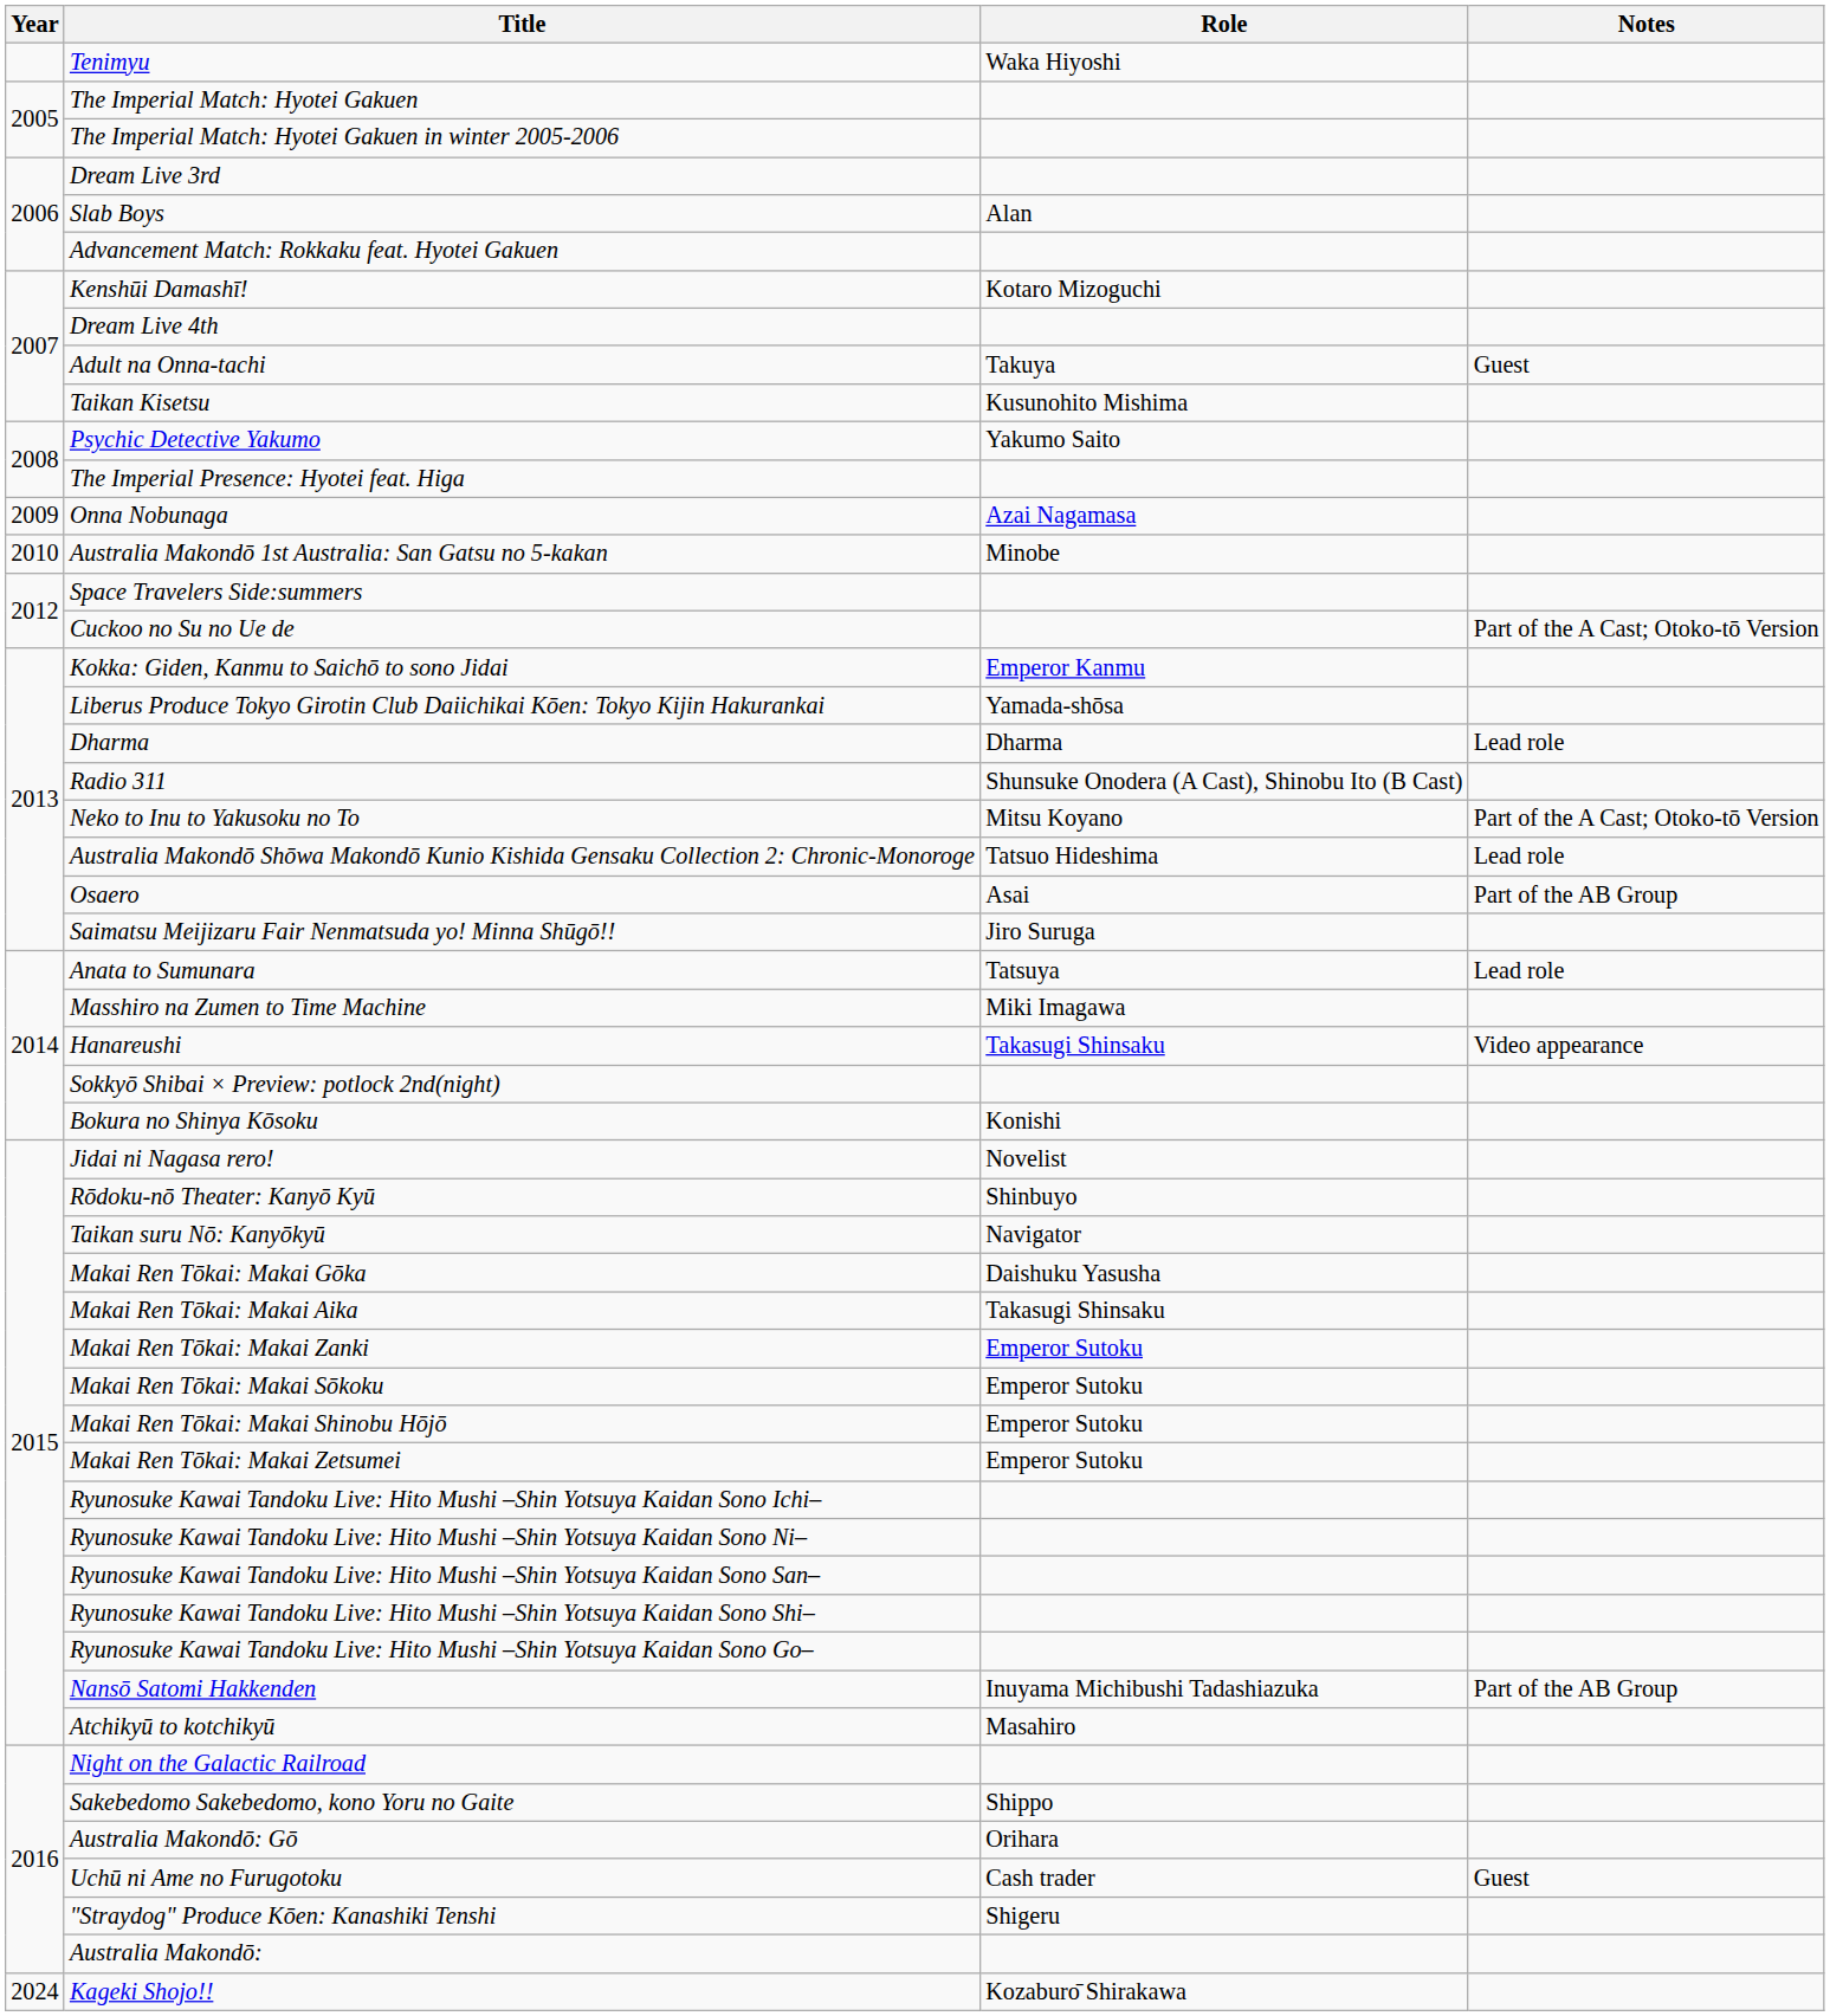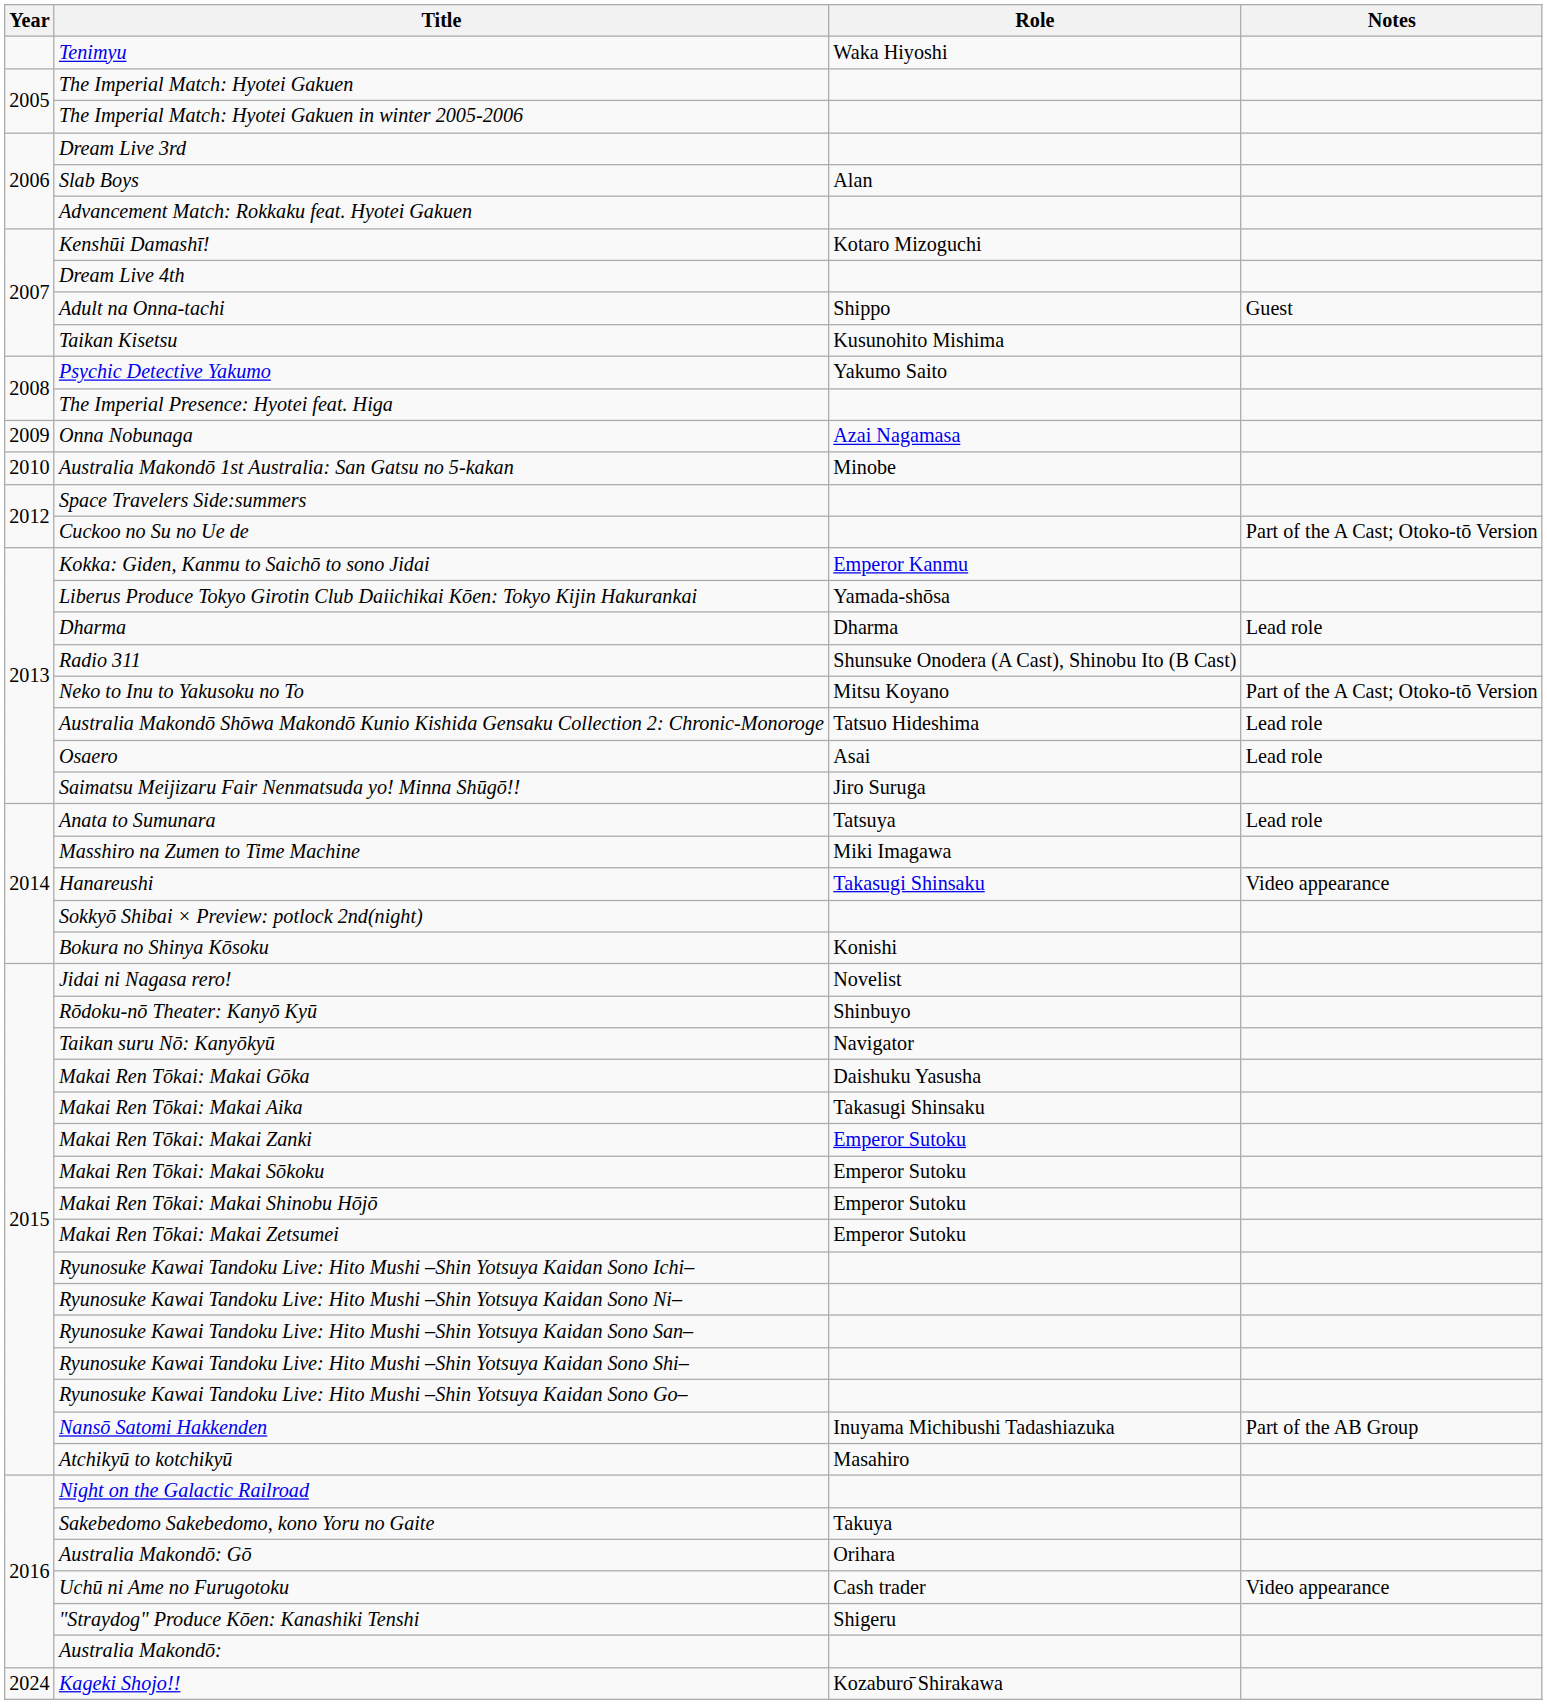 <table class="wikitable">
 <tr>
 <th>Year</th>
 <th>Title</th>
 <th>Role</th>
 <th>Notes</th>
 </tr>
 <tr>
 <td></td>
 <td><em><a href='#'>Tenimyu</a></em></td>
 <td>Waka Hiyoshi</td>
 <td></td>
 </tr>
 <tr>
 <td rowspan="2">2005</td>
 <td><em>The Imperial Match: Hyotei Gakuen</em></td>
 <td></td>
 <td></td>
 </tr>
 <tr>
 <td><em>The Imperial Match: Hyotei Gakuen in winter 2005-2006</em></td>
 <td></td>
 <td></td>
 </tr>
 <tr>
 <td rowspan="3">2006</td>
 <td><em>Dream Live 3rd</em></td>
 <td></td>
 <td></td>
 </tr>
 <tr>
 <td><em>Slab Boys</em></td>
 <td>Alan</td>
 <td></td>
 </tr>
 <tr>
 <td><em>Advancement Match: Rokkaku feat. Hyotei Gakuen</em></td>
 <td></td>
 <td></td>
 </tr>
 <tr>
 <td rowspan="4">2007</td>
 <td><em>Kenshūi Damashī!</em></td>
 <td>Kotaro Mizoguchi</td>
 <td></td>
 </tr>
 <tr>
 <td><em>Dream Live 4th</em></td>
 <td></td>
 <td></td>
 </tr>
 <tr>
 <td><em>Adult na Onna-tachi</em></td>
-<td>Takuya</td>
+<td>Shippo</td>
 <td>Guest</td>
 </tr>
 <tr>
 <td><em>Taikan Kisetsu</em></td>
 <td>Kusunohito Mishima</td>
 <td></td>
 </tr>
 <tr>
 <td rowspan="2">2008</td>
 <td><em><a href='#'>Psychic Detective Yakumo</a></em></td>
 <td>Yakumo Saito</td>
 <td></td>
 </tr>
 <tr>
 <td><em>The Imperial Presence: Hyotei feat. Higa</em></td>
 <td></td>
 <td></td>
 </tr>
 <tr>
 <td>2009</td>
 <td><em>Onna Nobunaga</em></td>
 <td><a href='#'>Azai Nagamasa</a></td>
 <td></td>
 </tr>
 <tr>
 <td>2010</td>
 <td><em>Australia Makondō 1st Australia: San Gatsu no 5-kakan</em></td>
 <td>Minobe</td>
 <td></td>
 </tr>
 <tr>
 <td rowspan="2">2012</td>
 <td><em>Space Travelers Side:summers</em></td>
 <td></td>
 <td></td>
 </tr>
 <tr>
 <td><em>Cuckoo no Su no Ue de</em></td>
 <td></td>
 <td>Part of the A Cast; Otoko-tō Version</td>
 </tr>
 <tr>
 <td rowspan="8">2013</td>
 <td><em>Kokka: Giden, Kanmu to Saichō to sono Jidai</em></td>
 <td><a href='#'>Emperor Kanmu</a></td>
 <td></td>
 </tr>
 <tr>
 <td><em>Liberus Produce Tokyo Girotin Club Daiichikai Kōen: Tokyo Kijin Hakurankai</em></td>
 <td>Yamada-shōsa</td>
 <td></td>
 </tr>
 <tr>
 <td><em>Dharma</em></td>
 <td>Dharma</td>
 <td>Lead role</td>
 </tr>
 <tr>
 <td><em>Radio 311</em></td>
 <td>Shunsuke Onodera (A Cast), Shinobu Ito (B Cast)</td>
 <td></td>
 </tr>
 <tr>
 <td><em>Neko to Inu to Yakusoku no To</em></td>
 <td>Mitsu Koyano</td>
 <td>Part of the A Cast; Otoko-tō Version</td>
 </tr>
 <tr>
 <td><em>Australia Makondō Shōwa Makondō Kunio Kishida Gensaku Collection 2: Chronic-Monoroge</em></td>
 <td>Tatsuo Hideshima</td>
 <td>Lead role</td>
 </tr>
 <tr>
 <td><em>Osaero</em></td>
 <td>Asai</td>
-<td>Part of the AB Group</td>
+<td>Lead role</td>
 </tr>
 <tr>
 <td><em>Saimatsu Meijizaru Fair Nenmatsuda yo! Minna Shūgō!!</em></td>
 <td>Jiro Suruga</td>
 <td></td>
 </tr>
 <tr>
 <td rowspan="5">2014</td>
 <td><em>Anata to Sumunara</em></td>
 <td>Tatsuya</td>
 <td>Lead role</td>
 </tr>
 <tr>
 <td><em>Masshiro na Zumen to Time Machine</em></td>
 <td>Miki Imagawa</td>
 <td></td>
 </tr>
 <tr>
 <td><em>Hanareushi</em></td>
 <td><a href='#'>Takasugi Shinsaku</a></td>
 <td>Video appearance</td>
 </tr>
 <tr>
 <td><em>Sokkyō Shibai × Preview: potlock 2nd(night)</em></td>
 <td></td>
 <td></td>
 </tr>
 <tr>
 <td><em>Bokura no Shinya Kōsoku</em></td>
 <td>Konishi</td>
 <td></td>
 </tr>
 <tr>
 <td rowspan="16">2015</td>
 <td><em>Jidai ni Nagasa rero!</em></td>
 <td>Novelist</td>
 <td></td>
 </tr>
 <tr>
 <td><em>Rōdoku-nō Theater: Kanyō Kyū</em></td>
 <td>Shinbuyo</td>
 <td></td>
 </tr>
 <tr>
 <td><em>Taikan suru Nō: Kanyōkyū</em></td>
 <td>Navigator</td>
 <td></td>
 </tr>
 <tr>
 <td><em>Makai Ren Tōkai: Makai Gōka</em></td>
 <td>Daishuku Yasusha</td>
 <td></td>
 </tr>
 <tr>
 <td><em>Makai Ren Tōkai: Makai Aika</em></td>
 <td>Takasugi Shinsaku</td>
 <td></td>
 </tr>
 <tr>
 <td><em>Makai Ren Tōkai: Makai Zanki</em></td>
 <td><a href='#'>Emperor Sutoku</a></td>
 <td></td>
 </tr>
 <tr>
 <td><em>Makai Ren Tōkai: Makai Sōkoku</em></td>
 <td>Emperor Sutoku</td>
 <td></td>
 </tr>
 <tr>
 <td><em>Makai Ren Tōkai: Makai Shinobu Hōjō</em></td>
 <td>Emperor Sutoku</td>
 <td></td>
 </tr>
 <tr>
 <td><em>Makai Ren Tōkai: Makai Zetsumei</em></td>
 <td>Emperor Sutoku</td>
 <td></td>
 </tr>
 <tr>
 <td><em>Ryunosuke Kawai Tandoku Live: Hito Mushi –Shin Yotsuya Kaidan Sono Ichi–</em></td>
 <td></td>
 <td></td>
 </tr>
 <tr>
 <td><em>Ryunosuke Kawai Tandoku Live: Hito Mushi –Shin Yotsuya Kaidan Sono Ni–</em></td>
 <td></td>
 <td></td>
 </tr>
 <tr>
 <td><em>Ryunosuke Kawai Tandoku Live: Hito Mushi –Shin Yotsuya Kaidan Sono San–</em></td>
 <td></td>
 <td></td>
 </tr>
 <tr>
 <td><em>Ryunosuke Kawai Tandoku Live: Hito Mushi –Shin Yotsuya Kaidan Sono Shi–</em></td>
 <td></td>
 <td></td>
 </tr>
 <tr>
 <td><em>Ryunosuke Kawai Tandoku Live: Hito Mushi –Shin Yotsuya Kaidan Sono Go–</em></td>
 <td></td>
 <td></td>
 </tr>
 <tr>
 <td><em><a href='#'>Nansō Satomi Hakkenden</a></em></td>
 <td>Inuyama Michibushi Tadashiazuka</td>
 <td>Part of the AB Group</td>
 </tr>
 <tr>
 <td><em>Atchikyū to kotchikyū</em></td>
 <td>Masahiro</td>
 <td></td>
 </tr>
 <tr>
 <td rowspan="6">2016</td>
 <td><em><a href='#'>Night on the Galactic Railroad</a></em></td>
 <td></td>
 <td></td>
 </tr>
 <tr>
 <td><em>Sakebedomo Sakebedomo, kono Yoru no Gaite</em></td>
-<td>Shippo</td>
+<td>Takuya</td>
 <td></td>
 </tr>
 <tr>
 <td><em>Australia Makondō: Gō</em></td>
 <td>Orihara</td>
 <td></td>
 </tr>
 <tr>
 <td><em>Uchū ni Ame no Furugotoku</em></td>
 <td>Cash trader</td>
-<td>Guest</td>
+<td>Video appearance</td>
 </tr>
 <tr>
 <td><em>"Straydog" Produce Kōen: Kanashiki Tenshi</em></td>
 <td>Shigeru</td>
 <td></td>
 </tr>
 <tr>
 <td><em>Australia Makondō: </em></td>
 <td></td>
 <td></td>
 </tr>
 <tr>
 <td>2024</td>
 <td><em><a href='#'>Kageki Shojo!!</a></em></td>
 <td>Kozaburо̄ Shirakawa</td>
 <td></td>
 </tr>
 </table>
